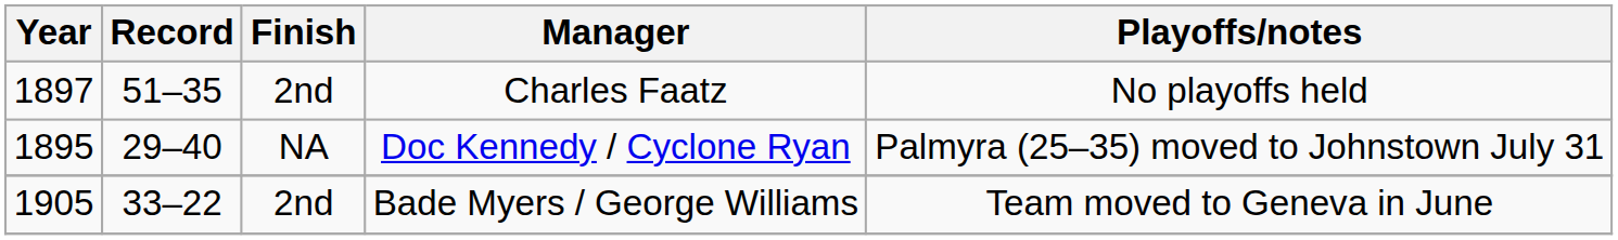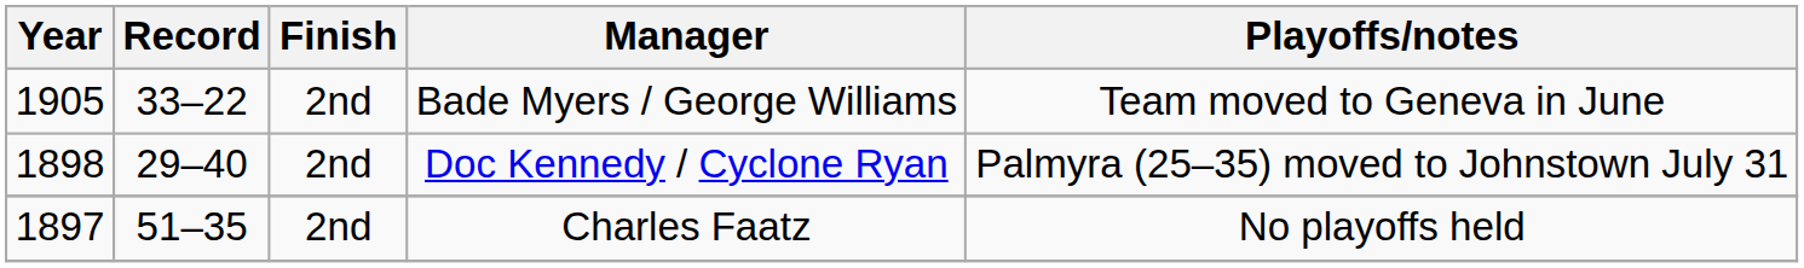 <table class="wikitable" style="text-align:center">
 <tr>
 <th>Year</th>
 <th>Record</th>
 <th>Finish</th>
 <th>Manager</th>
 <th>Playoffs/notes</th>
 </tr>
 <tr>
+<td>1905</td>
+<td>33–22</td>
+<td>2nd</td>
+<td>Bade Myers / George Williams</td>
+<td>Team moved to Geneva in June</td>
+</tr>
+<tr>
+<td>1898</td>
+<td>29–40</td>
+<td>2nd</td>
+<td><a href='#'>Doc Kennedy</a> / <a href='#'>Cyclone Ryan</a></td>
+<td>Palmyra (25–35) moved to Johnstown July 31</td>
+</tr>
+<tr>
+</tr>
+<tr>
 <td>1897</td>
 <td>51–35</td>
 <td>2nd</td>
 <td>Charles Faatz</td>
 <td>No playoffs held</td>
 </tr>
 <tr>
-<td>1895</td>
-<td>29–40</td>
-<td>NA</td>
-<td><a href='#'>Doc Kennedy</a> / <a href='#'>Cyclone Ryan</a></td>
-<td>Palmyra (25–35) moved to Johnstown July 31</td>
-</tr>
-<tr>
-</tr>
-<tr>
-<td>1905</td>
-<td>33–22</td>
-<td>2nd</td>
-<td>Bade Myers / George Williams</td>
-<td>Team moved to Geneva in June</td>
-</tr>
-<tr>
 </tr>
 </table>
